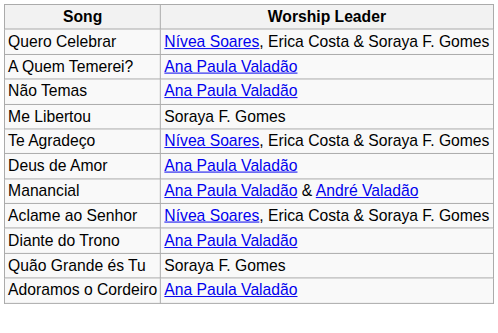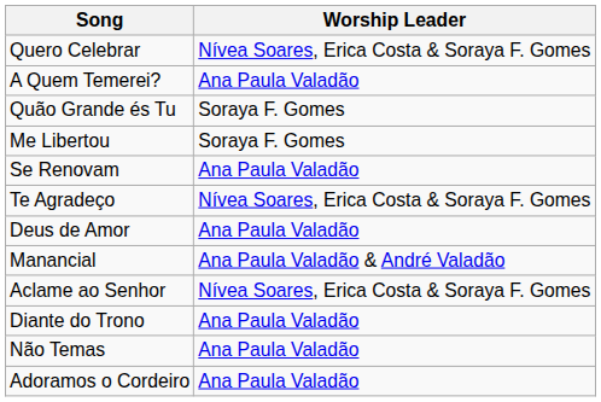 <table class="wikitable">
 <tr>
 <th>Song</th>
 <th>Worship Leader</th>
 </tr>
 <tr>
 <td>Quero Celebrar</td>
 <td><a href='#'>Nívea Soares</a>, Erica Costa & Soraya F. Gomes</td>
 </tr>
 <tr>
 <td>A Quem Temerei?</td>
 <td><a href='#'>Ana Paula Valadão</a></td>
 </tr>
 <tr>
-<td>Não Temas</td>
-<td><a href='#'>Ana Paula Valadão</a></td>
+<td>Quão Grande és Tu</td>
+<td>Soraya F. Gomes</td>
 </tr>
 <tr>
 <td>Me Libertou</td>
 <td>Soraya F. Gomes</td>
+</tr>
+<tr>
+<td>Se Renovam</td>
+<td><a href='#'>Ana Paula Valadão</a></td>
 </tr>
 <tr>
 <td>Te Agradeço</td>
 <td><a href='#'>Nívea Soares</a>, Erica Costa & Soraya F. Gomes</td>
 </tr>
 <tr>
 <td>Deus de Amor</td>
 <td><a href='#'>Ana Paula Valadão</a></td>
 </tr>
 <tr>
 <td>Manancial</td>
 <td><a href='#'>Ana Paula Valadão</a> & <a href='#'>André Valadão</a></td>
 </tr>
 <tr>
 <td>Aclame ao Senhor</td>
 <td><a href='#'>Nívea Soares</a>, Erica Costa & Soraya F. Gomes</td>
 </tr>
 <tr>
 <td>Diante do Trono</td>
 <td><a href='#'>Ana Paula Valadão</a></td>
 </tr>
 <tr>
-<td>Quão Grande és Tu</td>
-<td>Soraya F. Gomes</td>
+<td>Não Temas</td>
+<td><a href='#'>Ana Paula Valadão</a></td>
 </tr>
 <tr>
 <td>Adoramos o Cordeiro</td>
 <td><a href='#'>Ana Paula Valadão</a></td>
 </tr>
 </table>
